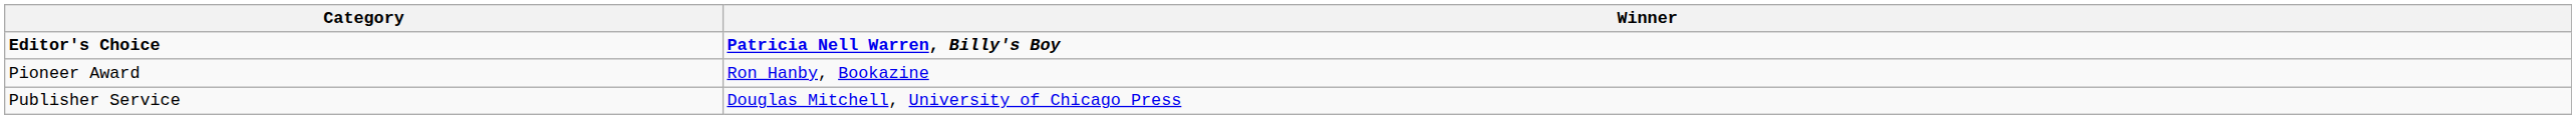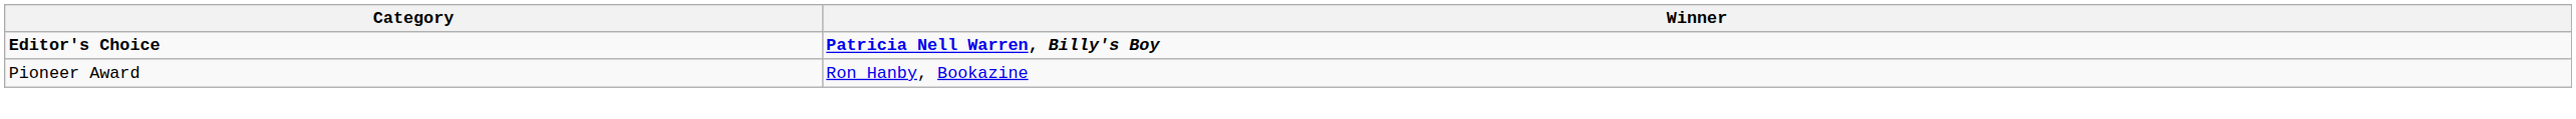 <table class="wikitable" width="100%">
 <tr>
 <th>Category</th>
 <th>Winner</th>
 </tr>
 <tr>
 <td><strong>Editor's Choice</strong></td>
 <td><strong><a href='#'>Patricia Nell Warren</a>, <em>Billy's Boy<strong><em></td>
 </tr>
 <tr>
 <td></strong>Pioneer Award<strong></td>
 <td></strong><a href='#'>Ron Hanby</a>, <a href='#'>Bookazine</a><strong></td>
 </tr>
-<tr>
-<td></strong>Publisher Service<strong></td>
-<td></strong><a href='#'>Douglas Mitchell</a>, <a href='#'>University of Chicago Press</a><strong></td>
-</tr>
 </table>
